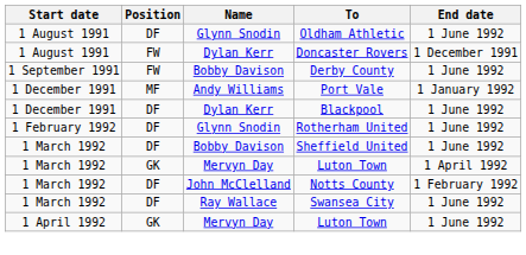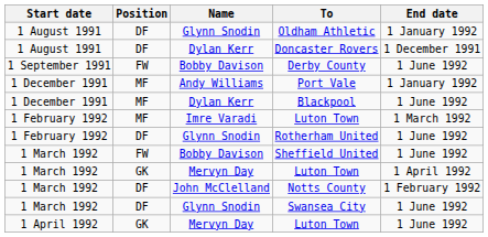 <table class="wikitable" style="text-align:center;">
 <tr>
 <th>Start date</th>
 <th>Position</th>
 <th>Name</th>
 <th>To</th>
 <th>End date</th>
 </tr>
 <tr>
 <td>1 August 1991</td>
 <td>DF</td>
 <td> <a href='#'>Glynn Snodin</a></td>
 <td> <a href='#'>Oldham Athletic</a></td>
-<td>1 June 1992</td>
+<td>1 January 1992</td>
 </tr>
 <tr>
 <td>1 August 1991</td>
-<td>FW</td>
+<td>DF</td>
 <td> <a href='#'>Dylan Kerr</a></td>
 <td> <a href='#'>Doncaster Rovers</a></td>
 <td>1 December 1991</td>
 </tr>
 <tr>
 <td>1 September 1991</td>
 <td>FW</td>
 <td> <a href='#'>Bobby Davison</a></td>
 <td> <a href='#'>Derby County</a></td>
 <td>1 June 1992</td>
 </tr>
 <tr>
 <td>1 December 1991</td>
 <td>MF</td>
 <td> <a href='#'>Andy Williams</a></td>
 <td> <a href='#'>Port Vale</a></td>
 <td>1 January 1992</td>
 </tr>
 <tr>
 <td>1 December 1991</td>
-<td>DF</td>
+<td>MF</td>
 <td> <a href='#'>Dylan Kerr</a></td>
 <td> <a href='#'>Blackpool</a></td>
 <td>1 June 1992</td>
+</tr>
+<tr>
+<td>1 February 1992</td>
+<td>MF</td>
+<td> <a href='#'>Imre Varadi</a></td>
+<td> <a href='#'>Luton Town</a></td>
+<td>1 March 1992</td>
 </tr>
 <tr>
 <td>1 February 1992</td>
 <td>DF</td>
 <td> <a href='#'>Glynn Snodin</a></td>
 <td> <a href='#'>Rotherham United</a></td>
 <td>1 June 1992</td>
 </tr>
 <tr>
 <td>1 March 1992</td>
-<td>DF</td>
+<td>FW</td>
 <td> <a href='#'>Bobby Davison</a></td>
 <td> <a href='#'>Sheffield United</a></td>
 <td>1 June 1992</td>
 </tr>
 <tr>
 <td>1 March 1992</td>
 <td>GK</td>
 <td> <a href='#'>Mervyn Day</a></td>
 <td> <a href='#'>Luton Town</a></td>
 <td>1 April 1992</td>
 </tr>
 <tr>
 <td>1 March 1992</td>
 <td>DF</td>
 <td> <a href='#'>John McClelland</a></td>
 <td> <a href='#'>Notts County</a></td>
 <td>1 February 1992</td>
 </tr>
 <tr>
 <td>1 March 1992</td>
 <td>DF</td>
-<td> <a href='#'>Ray Wallace</a></td>
+<td> <a href='#'>Glynn Snodin</a></td>
 <td> <a href='#'>Swansea City</a></td>
 <td>1 June 1992</td>
 </tr>
 <tr>
 <td>1 April 1992</td>
 <td>GK</td>
 <td> <a href='#'>Mervyn Day</a></td>
 <td> <a href='#'>Luton Town</a></td>
 <td>1 June 1992</td>
 </tr>
 </table>
